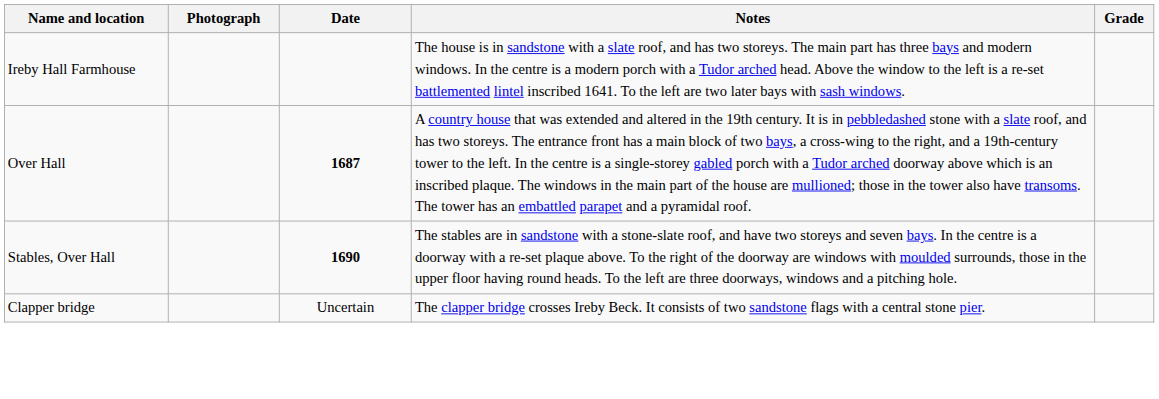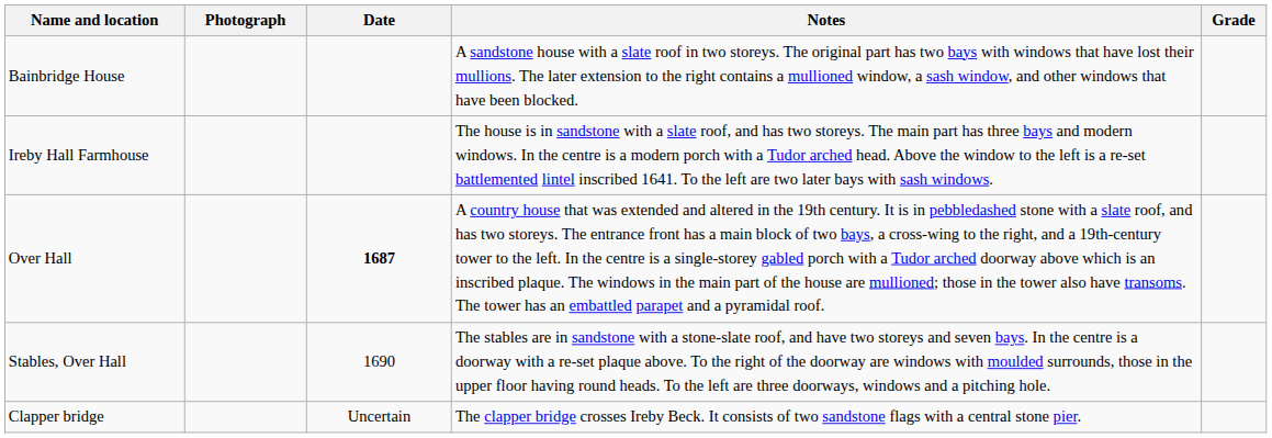 <table class="wikitable sortable plainrowheaders" style="width:100%;border:0px;text-align:left;line-height:150%;">
 <tr>
 <th scope="col"  style="width:150px">Name and location</th>
 <th scope="col"  style="width:100px" class="unsortable">Photograph</th>
 <th scope="col"  style="width:120px">Date</th>
 <th scope="col"  style="width:650px" class="unsortable">Notes</th>
 <th scope="col"  style="width:50px">Grade</th>
+</tr>
+<tr>
+<td>Bainbridge House<br><small></small></td>
+<td></td>
+<td align="center"></td>
+<td>A <a href='#'>sandstone</a> house with a <a href='#'>slate</a> roof in two storeys.  The original part has two <a href='#'>bays</a> with windows that have lost their <a href='#'>mullions</a>.  The later extension to the right contains a <a href='#'>mullioned</a> window, a <a href='#'>sash window</a>, and other windows that have been blocked.</td>
+<td align="center" ></td>
 </tr>
 <tr>
 <td>Ireby Hall Farmhouse<br><small></small></td>
 <td></td>
 <td align="center"></td>
 <td>The house is in <a href='#'>sandstone</a> with a <a href='#'>slate</a> roof, and has two storeys.  The main part has three <a href='#'>bays</a> and modern windows.  In the centre is a modern porch with a <a href='#'>Tudor arched</a> head.  Above the window to the left is a re-set <a href='#'>battlemented</a> <a href='#'>lintel</a> inscribed 1641.  To the left are two later bays with <a href='#'>sash windows</a>.</td>
 <td align="center" ></td>
 </tr>
 <tr>
 <td>Over Hall<br><small></small></td>
 <td></td>
 <td align="center"><strong>1687</strong></td>
 <td>A <a href='#'>country house</a> that was extended and altered in the 19th century.  It is in <a href='#'>pebbledashed</a> stone with a <a href='#'>slate</a> roof, and has two storeys.  The entrance front has a main block of two <a href='#'>bays</a>, a cross-wing to the right, and a 19th-century tower to the left.  In the centre is a single-storey <a href='#'>gabled</a> porch with a <a href='#'>Tudor arched</a> doorway above which is an inscribed plaque.  The windows in the main part of the house are <a href='#'>mullioned</a>; those in the tower also have <a href='#'>transoms</a>.  The tower has an <a href='#'>embattled</a> <a href='#'>parapet</a> and a pyramidal roof.</td>
 <td align="center" ></td>
 </tr>
 <tr>
 <td>Stables, Over Hall<br><small></small></td>
 <td></td>
-<td align="center"><strong>1690</strong></td>
+<td align="center">1690</td>
 <td>The stables are in <a href='#'>sandstone</a> with a stone-slate roof, and have two storeys and seven <a href='#'>bays</a>.  In the centre is a doorway with a re-set plaque above.  To the right of the doorway are windows with <a href='#'>moulded</a> surrounds, those in the upper floor having round heads.  To the left are three doorways, windows and a pitching hole.</td>
 <td align="center" ></td>
 </tr>
 <tr>
 <td>Clapper bridge<br><small></small></td>
 <td></td>
 <td align="center">Uncertain</td>
 <td>The <a href='#'>clapper bridge</a> crosses Ireby Beck.  It consists of two <a href='#'>sandstone</a> flags with a central stone <a href='#'>pier</a>.</td>
 <td align="center" ></td>
 </tr>
 <tr>
 </tr>
 </table>
